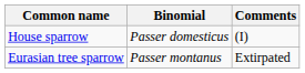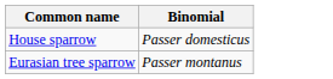 <table class="wikitable">
 <tr>
 <th>Common name</th>
 <th>Binomial</th>
-<th>Comments</th>
 </tr>
 <tr>
 <td><a href='#'>House sparrow</a></td>
 <td><em>Passer domesticus</em></td>
-<td>(I)</td>
 </tr>
 <tr>
 <td><a href='#'>Eurasian tree sparrow</a></td>
 <td><em>Passer montanus</em></td>
-<td>Extirpated</td>
 </tr>
 </table>
